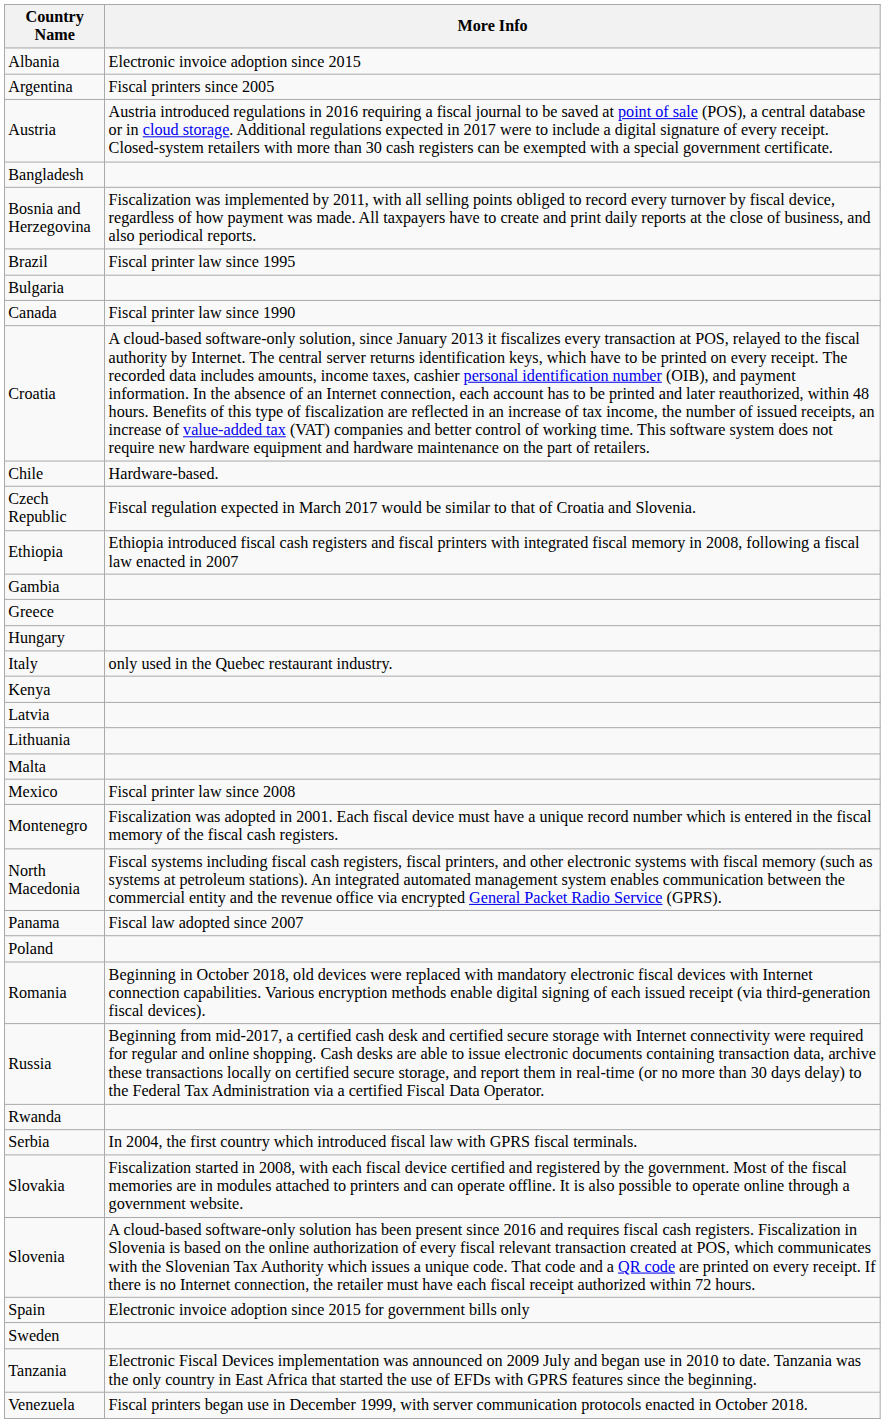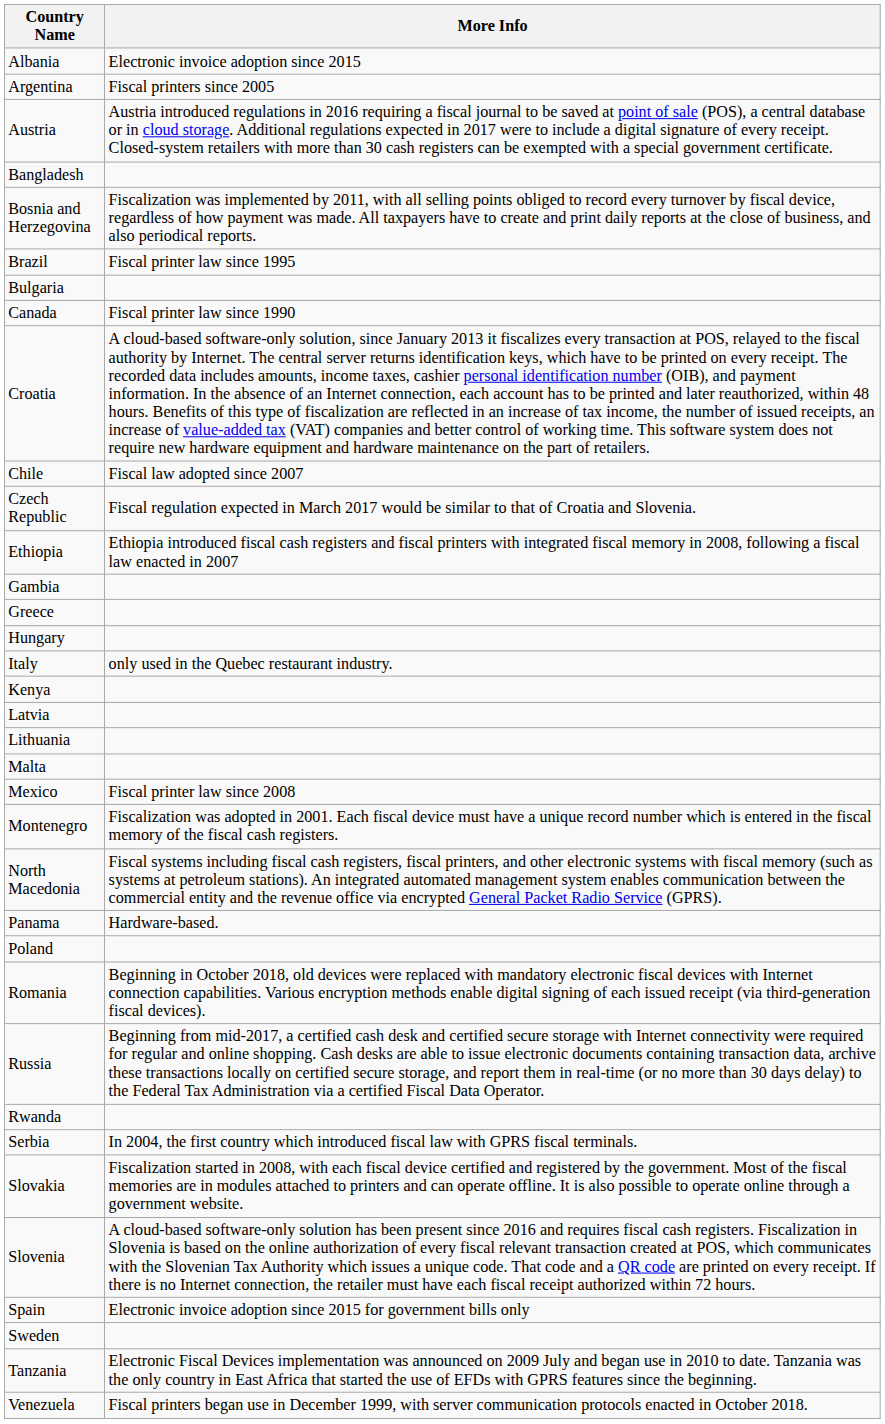 <table class="wikitable sortable">
 <tr>
 <th>Country Name</th>
 <th>More Info</th>
 </tr>
 <tr>
 <td>Albania</td>
 <td>Electronic invoice adoption since 2015</td>
 </tr>
 <tr>
 <td>Argentina</td>
 <td>Fiscal printers since 2005</td>
 </tr>
 <tr>
 <td>Austria</td>
 <td>Austria introduced regulations in 2016 requiring a fiscal journal to be saved at <a href='#'>point of sale</a> (POS), a central database or in <a href='#'>cloud storage</a>. Additional regulations expected in 2017 were to include a digital signature of every receipt. Closed-system retailers with more than 30 cash registers can be exempted with a special government certificate.</td>
 </tr>
 <tr>
 <td>Bangladesh</td>
 <td></td>
 </tr>
 <tr>
 <td>Bosnia and Herzegovina</td>
 <td>Fiscalization was implemented by 2011, with all selling points obliged to record every turnover by fiscal device, regardless of how payment was made. All taxpayers have to create and print daily reports at the close of business, and also periodical reports.</td>
 </tr>
 <tr>
 <td>Brazil</td>
 <td>Fiscal printer law since 1995</td>
 </tr>
 <tr>
 <td>Bulgaria</td>
 <td></td>
 </tr>
 <tr>
 <td>Canada</td>
 <td>Fiscal printer law since 1990</td>
 </tr>
 <tr>
 <td>Croatia</td>
 <td>A cloud-based software-only solution, since January 2013 it fiscalizes every transaction at POS, relayed to the fiscal authority by Internet. The central server returns identification keys, which have to be printed on every receipt. The recorded data includes amounts, income taxes, cashier <a href='#'>personal identification number</a> (OIB), and payment information. In the absence of an Internet connection, each account has to be printed and later reauthorized, within 48 hours. Benefits of this type of fiscalization are reflected in an increase of tax income, the number of issued receipts, an increase of <a href='#'>value-added tax</a> (VAT) companies and better control of working time. This software system does not require new hardware equipment and hardware maintenance on the part of retailers.</td>
 </tr>
 <tr>
 <td>Chile</td>
-<td>Hardware-based.</td>
+<td>Fiscal law adopted since 2007</td>
 </tr>
 <tr>
 <td>Czech Republic</td>
 <td>Fiscal regulation expected in March 2017 would be similar to that of Croatia and Slovenia.</td>
 </tr>
 <tr>
 <td>Ethiopia</td>
 <td>Ethiopia introduced fiscal cash registers and fiscal printers with integrated fiscal memory in 2008, following a fiscal law enacted in 2007</td>
 </tr>
 <tr>
 <td>Gambia</td>
 <td></td>
 </tr>
 <tr>
 <td>Greece</td>
 <td></td>
 </tr>
 <tr>
 <td>Hungary</td>
 <td></td>
 </tr>
 <tr>
 <td>Italy</td>
 <td> only used in the Quebec restaurant industry.</td>
 </tr>
 <tr>
 <td>Kenya</td>
 <td></td>
 </tr>
 <tr>
 <td>Latvia</td>
 <td></td>
 </tr>
 <tr>
 <td>Lithuania</td>
 <td></td>
 </tr>
 <tr>
 <td>Malta</td>
 <td></td>
 </tr>
 <tr>
 <td>Mexico</td>
 <td>Fiscal printer law since 2008</td>
 </tr>
 <tr>
 <td>Montenegro</td>
 <td>Fiscalization was adopted in 2001. Each fiscal device must have a unique record number which is entered in the fiscal memory of the fiscal cash registers.</td>
 </tr>
 <tr>
 <td>North Macedonia</td>
 <td>Fiscal systems including fiscal cash registers, fiscal printers, and other electronic systems with fiscal memory (such as systems at petroleum stations). An integrated automated management system enables communication between the commercial entity and the revenue office via encrypted <a href='#'>General Packet Radio Service</a> (GPRS).</td>
 </tr>
 <tr>
 <td>Panama</td>
-<td>Fiscal law adopted since 2007</td>
+<td>Hardware-based.</td>
 </tr>
 <tr>
 <td>Poland</td>
 <td></td>
 </tr>
 <tr>
 <td>Romania</td>
 <td>Beginning in October 2018, old devices were replaced with mandatory electronic fiscal devices with Internet connection capabilities. Various encryption methods enable digital signing of each issued receipt (via third-generation fiscal devices).</td>
 </tr>
 <tr>
 <td>Russia</td>
 <td>Beginning from mid-2017, a certified cash desk and certified secure storage with Internet connectivity were required for regular and online shopping. Cash desks are able to issue electronic documents containing transaction data, archive these transactions locally on certified secure storage, and report them in real-time (or no more than 30 days delay) to the Federal Tax Administration via a certified Fiscal Data Operator.</td>
 </tr>
 <tr>
 <td>Rwanda</td>
 <td></td>
 </tr>
 <tr>
 <td>Serbia</td>
 <td>In 2004, the first country which introduced fiscal law with GPRS fiscal terminals.</td>
 </tr>
 <tr>
 <td>Slovakia</td>
 <td>Fiscalization started in 2008, with each fiscal device certified and registered by the government. Most of the fiscal memories are in modules attached to printers and can operate offline. It is also possible to operate online through a government website.</td>
 </tr>
 <tr>
 <td>Slovenia</td>
 <td>A cloud-based software-only solution has been present since 2016 and requires fiscal cash registers. Fiscalization in Slovenia is based on the online authorization of every fiscal relevant transaction created at POS, which communicates with the Slovenian Tax Authority which issues a unique code. That code and a <a href='#'>QR code</a> are printed on every receipt. If there is no Internet connection, the retailer must have each fiscal receipt authorized within 72 hours.</td>
 </tr>
 <tr>
 <td>Spain</td>
 <td>Electronic invoice adoption since 2015 for government bills only</td>
 </tr>
 <tr>
 <td>Sweden</td>
 <td></td>
 </tr>
 <tr>
 <td>Tanzania</td>
 <td>Electronic Fiscal Devices implementation was announced on 2009 July and began use in 2010 to date. Tanzania was the only country in East Africa that started the use of EFDs with GPRS features since the beginning.</td>
 </tr>
 <tr>
 <td>Venezuela</td>
 <td>Fiscal printers began use in December 1999, with server communication protocols enacted in October 2018.</td>
 </tr>
 </table>
